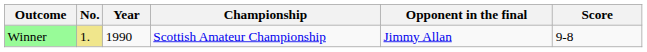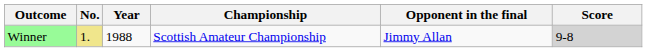 <table class="sortable wikitable">
 <tr>
 <th width="80">Outcome</th>
 <th width="20">No.</th>
 <th width="50">Year</th>
 <th style="width:270px;">Championship</th>
 <th style="width:200px;">Opponent in the final</th>
 <th style="width:100px;">Score</th>
 </tr>
 <tr>
 <td style="background:#98fb98;">Winner</td>
 <td style="background: khaki;">1.</td>
-<td>1990</td>
+<td>1988</td>
 <td><a href='#'>Scottish Amateur Championship</a></td>
 <td> <a href='#'>Jimmy Allan</a></td>
-<td>9-8</td>
+<td style="background: lightgrey;">9-8</td>
 </tr>
 </table>
